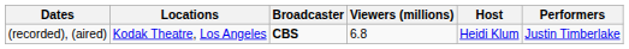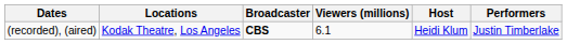 <table class="wikitable" style="font-size: 85%">
 <tr>
 <th>Dates</th>
 <th>Locations</th>
 <th>Broadcaster</th>
 <th>Viewers (millions)</th>
 <th>Host</th>
 <th>Performers</th>
 </tr>
 <tr>
 <td> (recorded),  (aired)</td>
 <td><a href='#'>Kodak Theatre</a>, <a href='#'>Los Angeles</a></td>
 <td><strong>CBS</strong></td>
-<td>6.8</td>
+<td>6.1</td>
 <td><a href='#'>Heidi Klum</a></td>
 <td><a href='#'>Justin Timberlake</a></td>
 </tr>
 </table>
